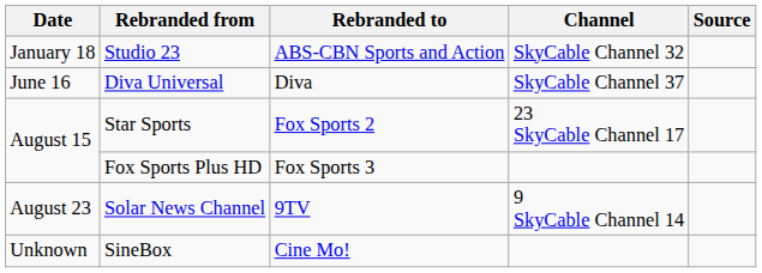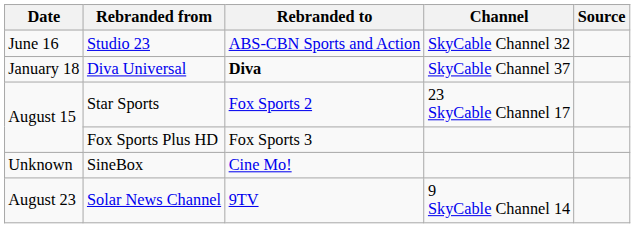 <table class="wikitable">
 <tr>
 <th>Date</th>
 <th>Rebranded from</th>
 <th>Rebranded to</th>
 <th>Channel</th>
 <th>Source</th>
 </tr>
 <tr>
-<td>January 18</td>
+<td>June 16</td>
 <td><a href='#'>Studio 23</a></td>
 <td><a href='#'>ABS-CBN Sports and Action</a></td>
 <td><a href='#'>SkyCable</a> Channel 32</td>
 <td></td>
 </tr>
 <tr>
-<td>June 16</td>
+<td>January 18</td>
 <td><a href='#'>Diva Universal</a></td>
-<td>Diva</td>
+<td><strong>Diva</strong></td>
 <td><a href='#'>SkyCable</a> Channel 37</td>
 <td></td>
 </tr>
 <tr>
 <td rowspan="2">August 15</td>
 <td>Star Sports</td>
 <td><a href='#'>Fox Sports 2</a></td>
 <td>23<br><a href='#'>SkyCable</a> Channel 17</td>
 <td></td>
 </tr>
 <tr>
 <td>Fox Sports Plus HD</td>
 <td>Fox Sports 3</td>
 <td></td>
 <td></td>
 </tr>
 <tr>
+<td>Unknown</td>
+<td>SineBox</td>
+<td><a href='#'>Cine Mo!</a></td>
+<td></td>
+<td></td>
+</tr>
+<tr>
 <td>August 23</td>
 <td><a href='#'>Solar News Channel</a></td>
 <td><a href='#'>9TV</a></td>
 <td>9<br><a href='#'>SkyCable</a> Channel 14</td>
 <td></td>
 </tr>
-<tr>
-<td>Unknown</td>
-<td>SineBox</td>
-<td><a href='#'>Cine Mo!</a></td>
-<td></td>
-<td></td>
-</tr>
 </table>
